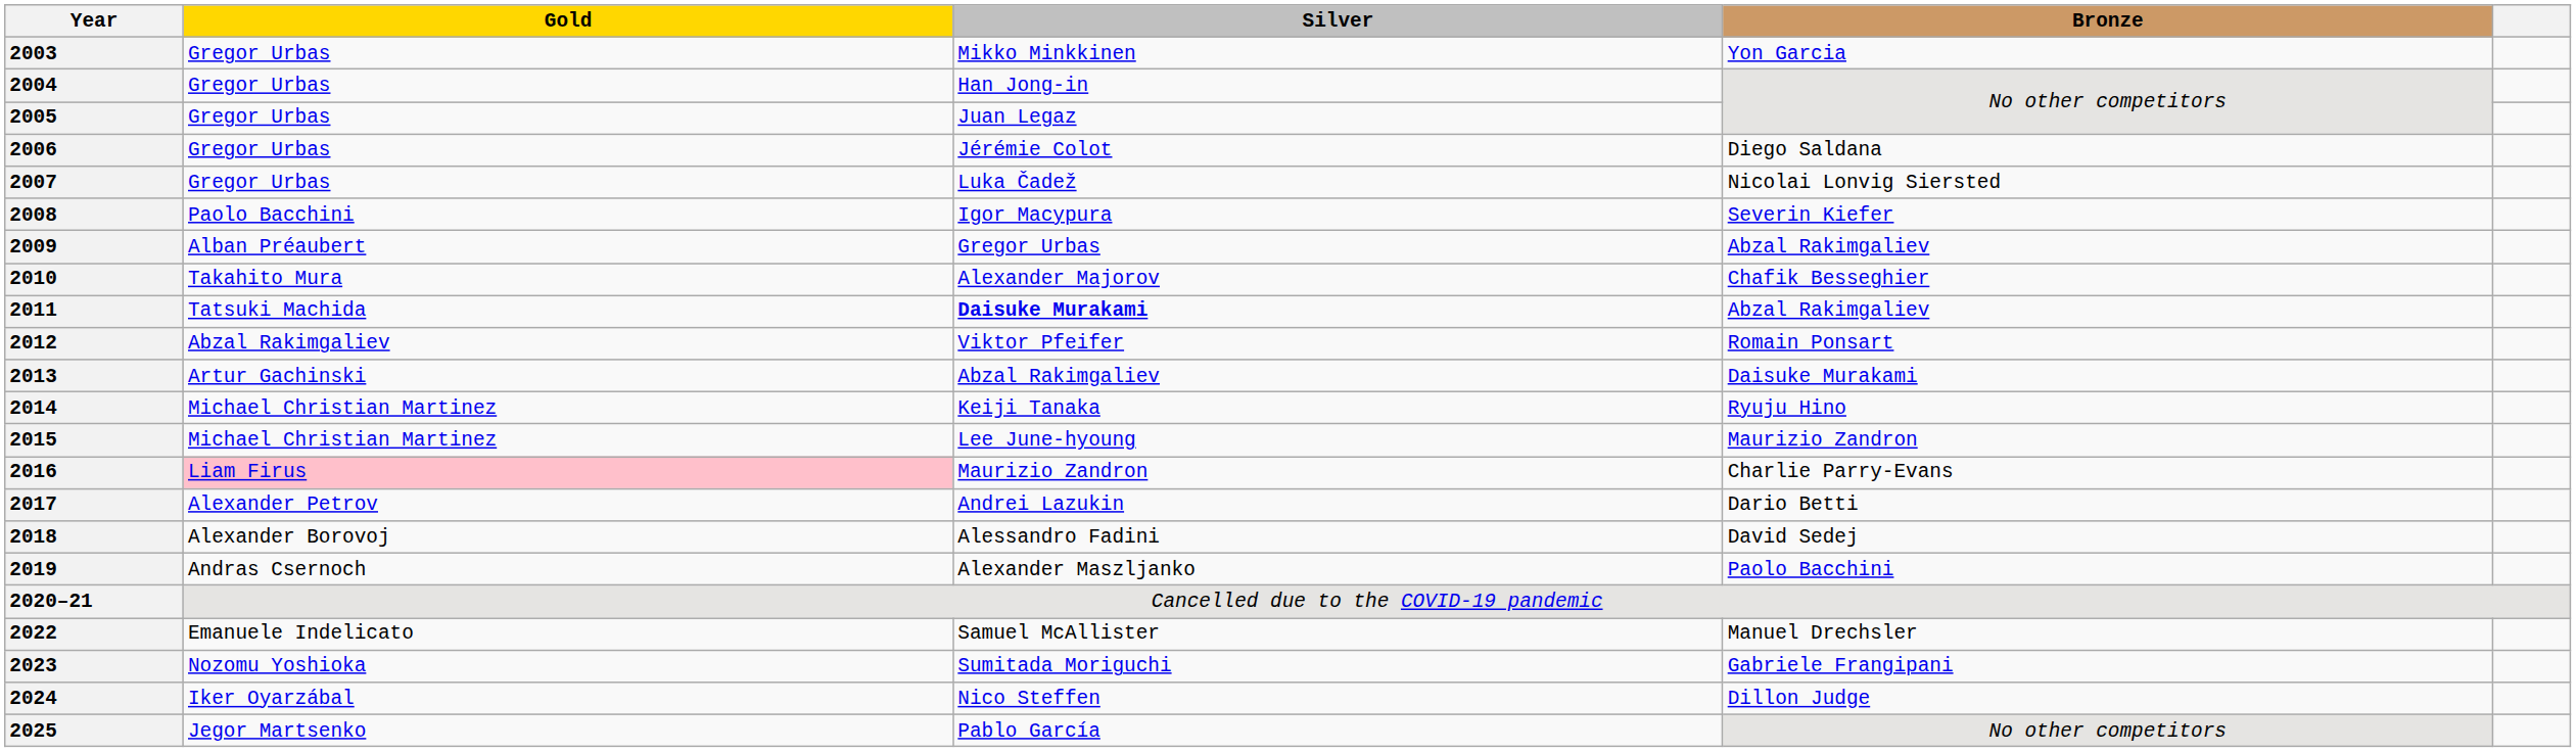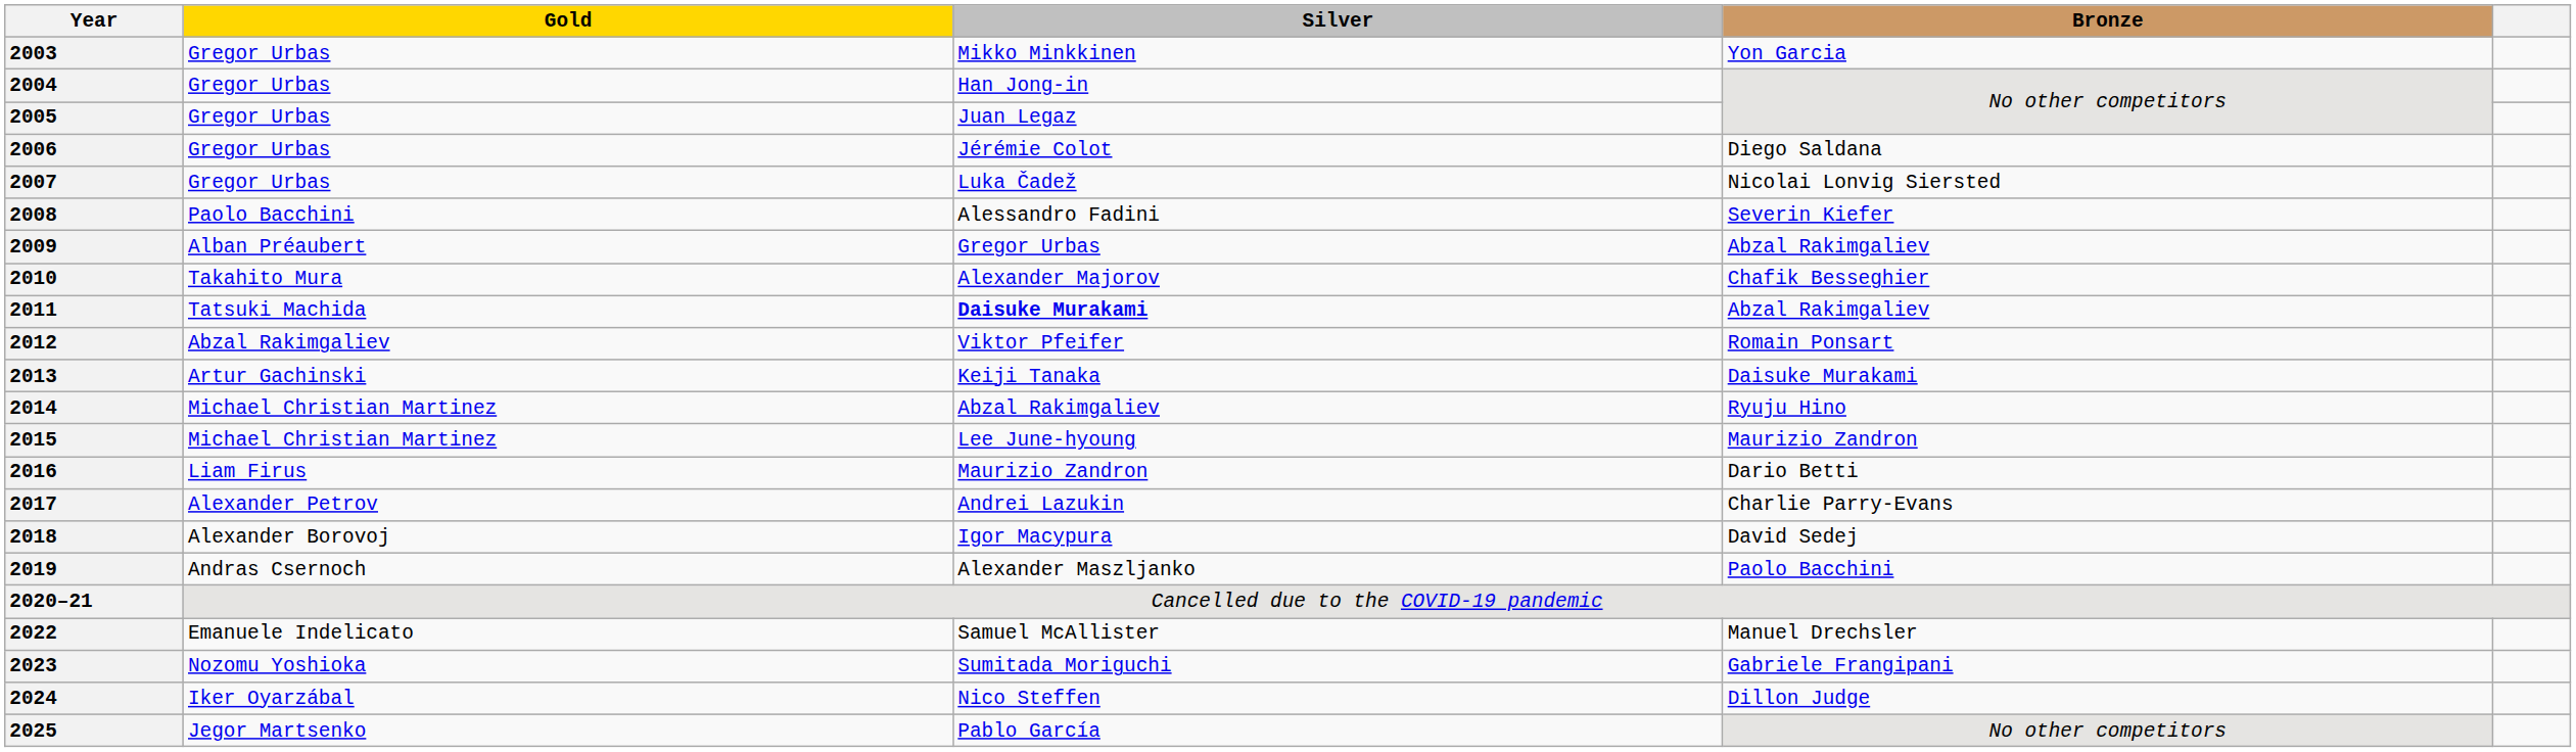 <table class="wikitable unsortable" style="text-align:left; width:85%">
 <tr>
 <th scope="col" style="text-align:center">Year</th>
 <td scope="col" style="text-align:center; width:30%; background:gold"><strong>Gold</strong></td>
 <td scope="col" style="text-align:center; width:30%; background:silver"><strong>Silver</strong></td>
 <td scope="col" style="text-align:center; width:30%; background:#c96"><strong>Bronze</strong></td>
 <th scope="col" style="text-align:center"></th>
 </tr>
 <tr>
 <th scope="row" style="text-align:left">2003</th>
 <td> <a href='#'>Gregor Urbas</a></td>
 <td> <a href='#'>Mikko Minkkinen</a></td>
 <td> <a href='#'>Yon Garcia</a></td>
 <td></td>
 </tr>
 <tr>
 <th scope="row" style="text-align:left">2004</th>
 <td> <a href='#'>Gregor Urbas</a></td>
 <td> <a href='#'>Han Jong-in</a></td>
 <td rowspan="2" align="center" bgcolor="e5e4e2"><em>No other competitors</em></td>
 <td></td>
 </tr>
 <tr>
 <th scope="row" style="text-align:left">2005</th>
 <td> <a href='#'>Gregor Urbas</a></td>
 <td> <a href='#'>Juan Legaz</a></td>
 <td></td>
 </tr>
 <tr>
 <th scope="row" style="text-align:left">2006</th>
 <td> <a href='#'>Gregor Urbas</a></td>
 <td> <a href='#'>Jérémie Colot</a></td>
 <td> Diego Saldana</td>
 <td></td>
 </tr>
 <tr>
 <th scope="row" style="text-align:left">2007</th>
 <td> <a href='#'>Gregor Urbas</a></td>
 <td> <a href='#'>Luka Čadež</a></td>
 <td> Nicolai Lonvig Siersted</td>
 <td></td>
 </tr>
 <tr>
 <th scope="row" style="text-align:left">2008</th>
 <td> <a href='#'>Paolo Bacchini</a></td>
-<td> <a href='#'>Igor Macypura</a></td>
+<td> Alessandro Fadini</td>
 <td> <a href='#'>Severin Kiefer</a></td>
 <td></td>
 </tr>
 <tr>
 <th scope="row" style="text-align:left">2009</th>
 <td> <a href='#'>Alban Préaubert</a></td>
 <td> <a href='#'>Gregor Urbas</a></td>
 <td> <a href='#'>Abzal Rakimgaliev</a></td>
 <td></td>
 </tr>
 <tr>
 <th scope="row" style="text-align:left">2010</th>
 <td> <a href='#'>Takahito Mura</a></td>
 <td> <a href='#'>Alexander Majorov</a></td>
 <td> <a href='#'>Chafik Besseghier</a></td>
 <td></td>
 </tr>
 <tr>
 <th scope="row" style="text-align:left">2011</th>
 <td> <a href='#'>Tatsuki Machida</a></td>
 <td><strong> <a href='#'>Daisuke Murakami</a></strong></td>
 <td> <a href='#'>Abzal Rakimgaliev</a></td>
 <td></td>
 </tr>
 <tr>
 <th scope="row" style="text-align:left">2012</th>
 <td> <a href='#'>Abzal Rakimgaliev</a></td>
 <td> <a href='#'>Viktor Pfeifer</a></td>
 <td> <a href='#'>Romain Ponsart</a></td>
 <td></td>
 </tr>
 <tr>
 <th scope="row" style="text-align:left">2013</th>
 <td> <a href='#'>Artur Gachinski</a></td>
-<td> <a href='#'>Abzal Rakimgaliev</a></td>
+<td> <a href='#'>Keiji Tanaka</a></td>
 <td> <a href='#'>Daisuke Murakami</a></td>
 <td></td>
 </tr>
 <tr>
 <th scope="row" style="text-align:left">2014</th>
 <td> <a href='#'>Michael Christian Martinez</a></td>
-<td> <a href='#'>Keiji Tanaka</a></td>
+<td> <a href='#'>Abzal Rakimgaliev</a></td>
 <td> <a href='#'>Ryuju Hino</a></td>
 <td></td>
 </tr>
 <tr>
 <th scope="row" style="text-align:left">2015</th>
 <td> <a href='#'>Michael Christian Martinez</a></td>
 <td> <a href='#'>Lee June-hyoung</a></td>
 <td> <a href='#'>Maurizio Zandron</a></td>
 <td></td>
 </tr>
 <tr>
 <th scope="row" style="text-align:left">2016</th>
-<td style="background: pink;"> <a href='#'>Liam Firus</a></td>
+<td> <a href='#'>Liam Firus</a></td>
 <td> <a href='#'>Maurizio Zandron</a></td>
-<td> Charlie Parry-Evans</td>
+<td> Dario Betti</td>
 <td></td>
 </tr>
 <tr>
 <th scope="row" style="text-align:left">2017</th>
 <td> <a href='#'>Alexander Petrov</a></td>
 <td> <a href='#'>Andrei Lazukin</a></td>
-<td> Dario Betti</td>
+<td> Charlie Parry-Evans</td>
 <td></td>
 </tr>
 <tr>
 <th scope="row" style="text-align:left">2018</th>
 <td> Alexander Borovoj</td>
-<td> Alessandro Fadini</td>
+<td> <a href='#'>Igor Macypura</a></td>
 <td> David Sedej</td>
 <td></td>
 </tr>
 <tr>
 <th scope="row" style="text-align:left">2019</th>
 <td> Andras Csernoch</td>
 <td> Alexander Maszljanko</td>
 <td> <a href='#'>Paolo Bacchini</a></td>
 <td></td>
 </tr>
 <tr>
 <th scope="row" style="text-align:left">2020–21</th>
 <td colspan="4" align="center" bgcolor="e5e4e2"><em>Cancelled due to the <a href='#'>COVID-19 pandemic</a></em></td>
 </tr>
 <tr>
 <th scope="row" style="text-align:left">2022</th>
 <td> Emanuele Indelicato</td>
 <td> Samuel McAllister</td>
 <td> Manuel Drechsler</td>
 <td></td>
 </tr>
 <tr>
 <th scope="row" style="text-align:left">2023</th>
 <td> <a href='#'>Nozomu Yoshioka</a></td>
 <td> <a href='#'>Sumitada Moriguchi</a></td>
 <td> <a href='#'>Gabriele Frangipani</a></td>
 <td></td>
 </tr>
 <tr>
 <th scope="row" style="text-align:left">2024</th>
 <td> <a href='#'>Iker Oyarzábal</a></td>
 <td> <a href='#'>Nico Steffen</a></td>
 <td> <a href='#'>Dillon Judge</a></td>
 <td></td>
 </tr>
 <tr>
 <th scope="row" style="text-align:left">2025</th>
 <td> <a href='#'>Jegor Martsenko</a></td>
 <td> <a href='#'>Pablo García</a></td>
 <td align="center" bgcolor="e5e4e2"><em>No other competitors</em></td>
 <td></td>
 </tr>
 </table>
